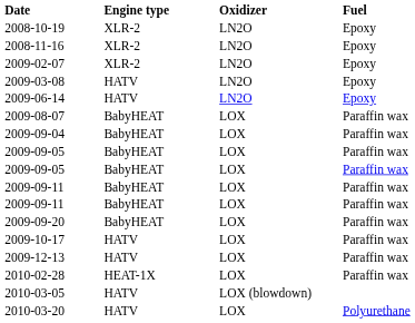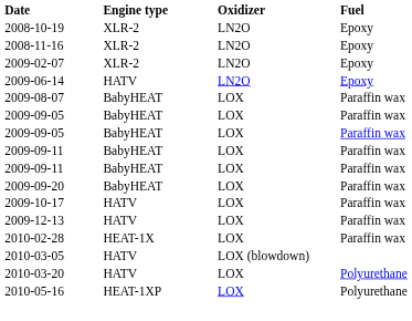 <table class="roundedtable">
 <tr>
 <td width="120"><strong>Date</strong></td>
 <td width="140"><strong>Engine type</strong></td>
 <td width="150"><strong>Oxidizer</strong></td>
 <td width="110"><strong>Fuel</strong></td>
 </tr>
 <tr>
 <td>2008-10-19</td>
 <td>XLR-2</td>
 <td>LN2O</td>
 <td>Epoxy</td>
 <td></td>
 </tr>
 <tr>
 <td>2008-11-16</td>
 <td>XLR-2</td>
 <td>LN2O</td>
 <td>Epoxy</td>
 <td></td>
 </tr>
 <tr>
 <td>2009-02-07</td>
 <td>XLR-2</td>
 <td>LN2O</td>
 <td>Epoxy</td>
 <td></td>
 </tr>
 <tr>
-<td>2009-03-08</td>
-<td>HATV</td>
-<td>LN2O</td>
-<td>Epoxy</td>
-<td></td>
-</tr>
-<tr>
 <td>2009-06-14</td>
 <td>HATV</td>
 <td><a href='#'>LN2O</a></td>
 <td><a href='#'>Epoxy</a></td>
 <td></td>
 </tr>
 <tr>
 <td>2009-08-07</td>
-<td>BabyHEAT</td>
-<td>LOX</td>
-<td>Paraffin wax</td>
-<td></td>
-</tr>
-<tr>
-<td>2009-09-04</td>
 <td>BabyHEAT</td>
 <td>LOX</td>
 <td>Paraffin wax</td>
 <td></td>
 </tr>
 <tr>
 <td>2009-09-05</td>
 <td>BabyHEAT</td>
 <td>LOX</td>
 <td>Paraffin wax</td>
 <td></td>
 </tr>
 <tr>
 <td>2009-09-05</td>
 <td>BabyHEAT</td>
 <td>LOX</td>
 <td><a href='#'>Paraffin wax</a></td>
 <td></td>
 </tr>
 <tr>
 <td>2009-09-11</td>
 <td>BabyHEAT</td>
 <td>LOX</td>
 <td>Paraffin wax</td>
 <td></td>
 </tr>
 <tr>
 <td>2009-09-11</td>
 <td>BabyHEAT</td>
 <td>LOX</td>
 <td>Paraffin wax</td>
 <td></td>
 </tr>
 <tr>
 <td>2009-09-20</td>
 <td>BabyHEAT</td>
 <td>LOX</td>
 <td>Paraffin wax</td>
 <td></td>
 </tr>
 <tr>
 <td>2009-10-17</td>
 <td>HATV</td>
 <td>LOX</td>
 <td>Paraffin wax</td>
 <td></td>
 </tr>
 <tr>
 <td>2009-12-13</td>
 <td>HATV</td>
 <td>LOX</td>
 <td>Paraffin wax</td>
 <td></td>
 </tr>
 <tr>
 <td>2010-02-28</td>
 <td>HEAT-1X</td>
 <td>LOX</td>
 <td>Paraffin wax</td>
 <td></td>
 </tr>
 <tr>
 <td>2010-03-05</td>
 <td>HATV</td>
 <td>LOX (blowdown)</td>
 <td></td>
 <td></td>
 </tr>
 <tr>
 <td>2010-03-20</td>
 <td>HATV</td>
 <td>LOX</td>
 <td><a href='#'>Polyurethane</a></td>
 <td></td>
 </tr>
+<tr>
+<td>2010-05-16</td>
+<td>HEAT-1XP</td>
+<td><a href='#'>LOX</a></td>
+<td>Polyurethane</td>
+<td></td>
+</tr>
 </table>
